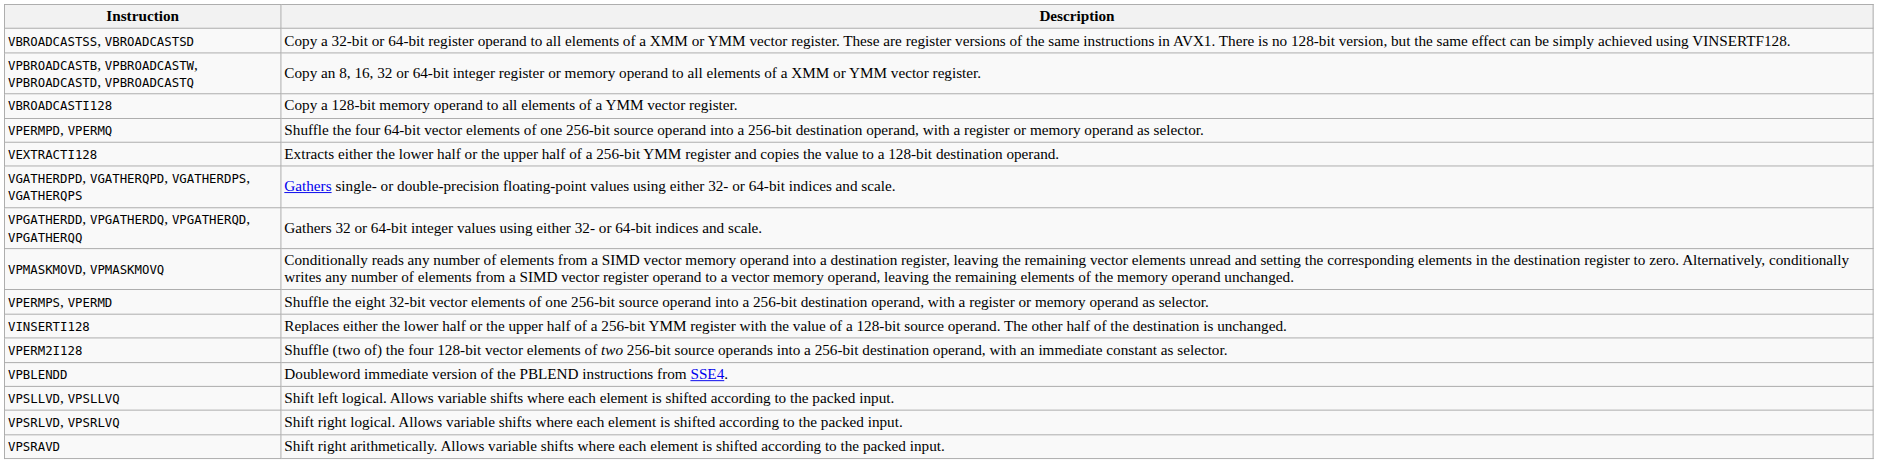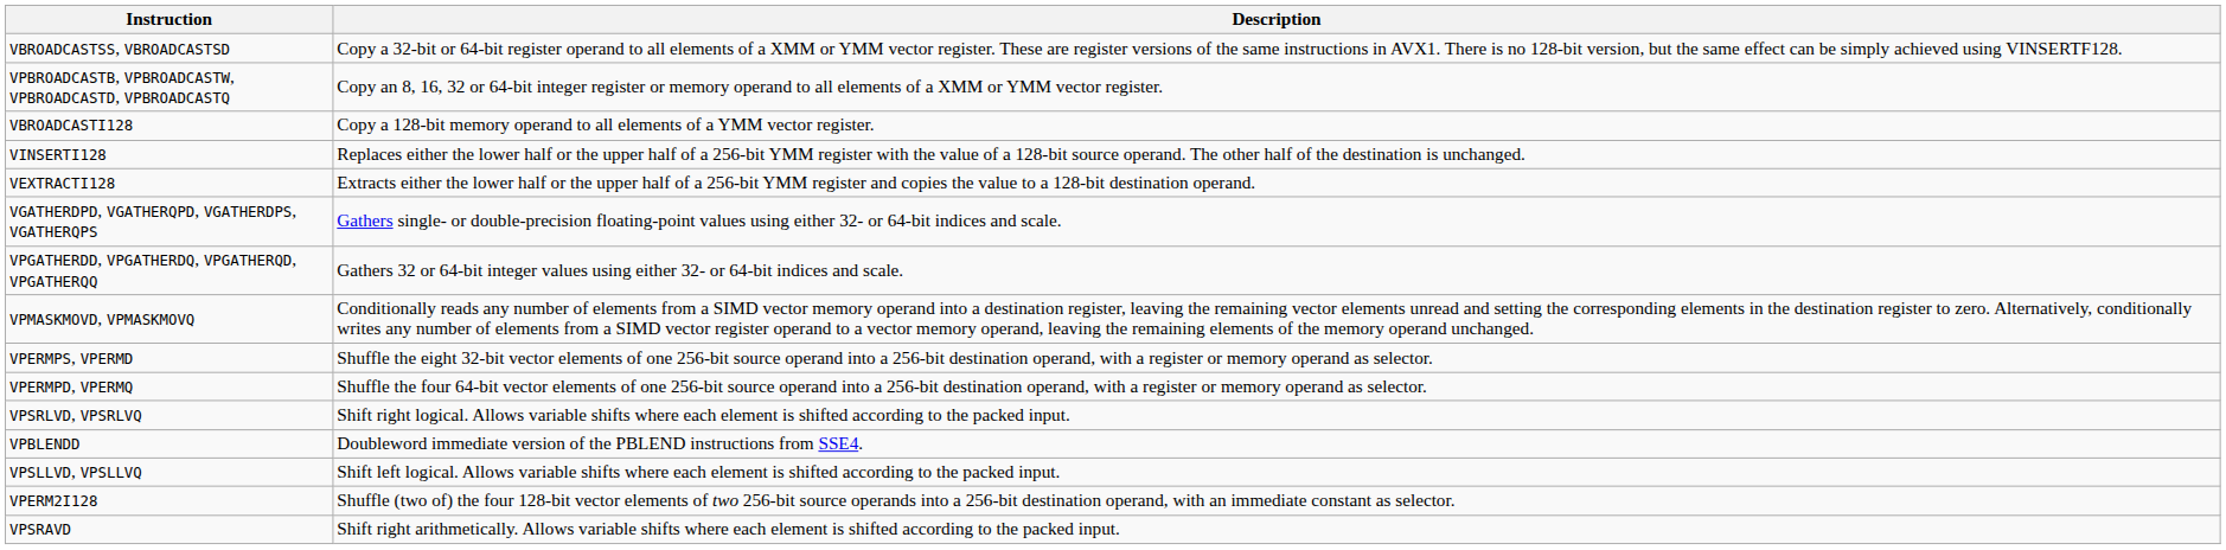 <table class="wikitable">
 <tr>
 <th>Instruction</th>
 <th>Description</th>
 </tr>
 <tr>
 <td><code>VBROADCASTSS</code>, <code>VBROADCASTSD</code></td>
 <td>Copy a 32-bit or 64-bit register operand to all elements of a XMM or YMM vector register. These are register versions of the same instructions in AVX1. There is no 128-bit version, but the same effect can be simply achieved using VINSERTF128.</td>
 </tr>
 <tr>
 <td><code>VPBROADCASTB</code>, <code>VPBROADCASTW</code>, <code>VPBROADCASTD</code>, <code>VPBROADCASTQ</code></td>
 <td>Copy an 8, 16, 32 or 64-bit integer register or memory operand to all elements of a XMM or YMM vector register.</td>
 </tr>
 <tr>
 <td><code>VBROADCASTI128</code></td>
 <td>Copy a 128-bit memory operand to all elements of a YMM vector register.</td>
 </tr>
 <tr>
-<td><code>VPERMPD</code>, <code>VPERMQ</code></td>
-<td>Shuffle the four 64-bit vector elements of one 256-bit source operand into a 256-bit destination operand, with a register or memory operand as selector.</td>
+<td><code>VINSERTI128</code></td>
+<td>Replaces either the lower half or the upper half of a 256-bit YMM register with the value of a 128-bit source operand. The other half of the destination is unchanged.</td>
 </tr>
 <tr>
 <td><code>VEXTRACTI128</code></td>
 <td>Extracts either the lower half or the upper half of a 256-bit YMM register and copies the value to a 128-bit destination operand.</td>
 </tr>
 <tr>
 <td><code>VGATHERDPD</code>, <code>VGATHERQPD</code>, <code>VGATHERDPS</code>, <code>VGATHERQPS</code></td>
 <td><a href='#'>Gathers</a> single- or double-precision floating-point values using either 32- or 64-bit indices and scale.</td>
 </tr>
 <tr>
 <td><code>VPGATHERDD</code>, <code>VPGATHERDQ</code>, <code>VPGATHERQD</code>, <code>VPGATHERQQ</code></td>
 <td>Gathers 32 or 64-bit integer values using either 32- or 64-bit indices and scale.</td>
 </tr>
 <tr>
 <td><code>VPMASKMOVD</code>, <code>VPMASKMOVQ</code></td>
 <td>Conditionally reads any number of elements from a SIMD vector memory operand into a destination register, leaving the remaining vector elements unread and setting the corresponding elements in the destination register to zero. Alternatively, conditionally writes any number of elements from a SIMD vector register operand to a vector memory operand, leaving the remaining elements of the memory operand unchanged.</td>
 </tr>
 <tr>
 <td><code>VPERMPS</code>, <code>VPERMD</code></td>
 <td>Shuffle the eight 32-bit vector elements of one 256-bit source operand into a 256-bit destination operand, with a register or memory operand as selector.</td>
 </tr>
 <tr>
-<td><code>VINSERTI128</code></td>
-<td>Replaces either the lower half or the upper half of a 256-bit YMM register with the value of a 128-bit source operand. The other half of the destination is unchanged.</td>
+<td><code>VPERMPD</code>, <code>VPERMQ</code></td>
+<td>Shuffle the four 64-bit vector elements of one 256-bit source operand into a 256-bit destination operand, with a register or memory operand as selector.</td>
 </tr>
 <tr>
-<td><code>VPERM2I128</code></td>
-<td>Shuffle (two of) the four 128-bit vector elements of <em>two</em> 256-bit source operands into a 256-bit destination operand, with an immediate constant as selector.</td>
+<td><code>VPSRLVD</code>, <code>VPSRLVQ</code></td>
+<td>Shift right logical. Allows variable shifts where each element is shifted according to the packed input.</td>
 </tr>
 <tr>
 <td><code>VPBLENDD</code></td>
 <td>Doubleword immediate version of the PBLEND instructions from <a href='#'>SSE4</a>.</td>
 </tr>
 <tr>
 <td><code>VPSLLVD</code>, <code>VPSLLVQ</code></td>
 <td>Shift left logical. Allows variable shifts where each element is shifted according to the packed input.</td>
 </tr>
 <tr>
-<td><code>VPSRLVD</code>, <code>VPSRLVQ</code></td>
-<td>Shift right logical. Allows variable shifts where each element is shifted according to the packed input.</td>
+<td><code>VPERM2I128</code></td>
+<td>Shuffle (two of) the four 128-bit vector elements of <em>two</em> 256-bit source operands into a 256-bit destination operand, with an immediate constant as selector.</td>
 </tr>
 <tr>
 <td><code>VPSRAVD</code></td>
 <td>Shift right arithmetically. Allows variable shifts where each element is shifted according to the packed input.</td>
 </tr>
 </table>
